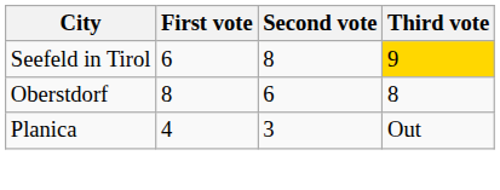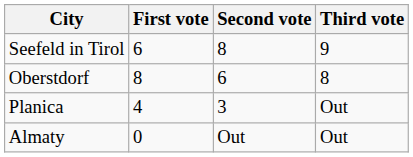 <table class=wikitable>
 <tr>
 <th>City</th>
 <th>First vote</th>
 <th>Second vote</th>
 <th>Third vote</th>
 </tr>
 <tr>
 <td>Seefeld in Tirol</td>
 <td>6</td>
 <td>8</td>
-<td style="background: gold;">9</td>
+<td>9</td>
 </tr>
 <tr>
 <td>Oberstdorf</td>
 <td>8</td>
 <td>6</td>
 <td>8</td>
 </tr>
 <tr>
 <td>Planica</td>
 <td>4</td>
 <td>3</td>
 <td>Out</td>
 </tr>
+<tr>
+<td>Almaty</td>
+<td>0</td>
+<td>Out</td>
+<td>Out</td>
+</tr>
 </table>
